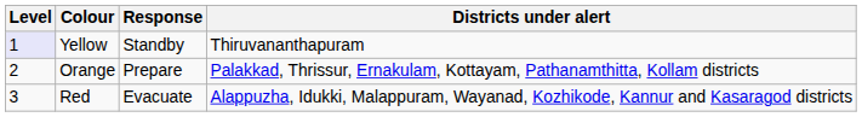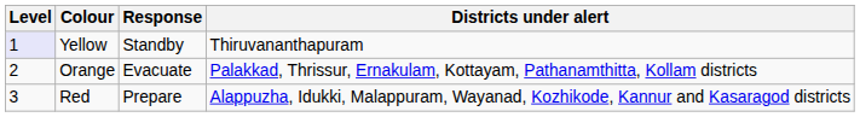 <table class="wikitable">
 <tr>
 <th>Level</th>
 <th>Colour</th>
 <th>Response</th>
 <th>Districts under alert</th>
 </tr>
 <tr>
 <td style="background: lavender;">1</td>
 <td>Yellow</td>
 <td>Standby</td>
 <td>Thiruvananthapuram</td>
 </tr>
 <tr>
 <td>2</td>
 <td>Orange</td>
-<td>Prepare</td>
+<td>Evacuate</td>
 <td><a href='#'>Palakkad</a>, Thrissur, <a href='#'>Ernakulam</a>, Kottayam, <a href='#'>Pathanamthitta</a>, <a href='#'>Kollam</a> districts</td>
 </tr>
 <tr>
 <td>3</td>
 <td>Red</td>
-<td>Evacuate</td>
+<td>Prepare</td>
 <td><a href='#'>Alappuzha</a>, Idukki, Malappuram, Wayanad, <a href='#'>Kozhikode</a>, <a href='#'>Kannur</a> and <a href='#'>Kasaragod</a> districts</td>
 </tr>
 </table>
